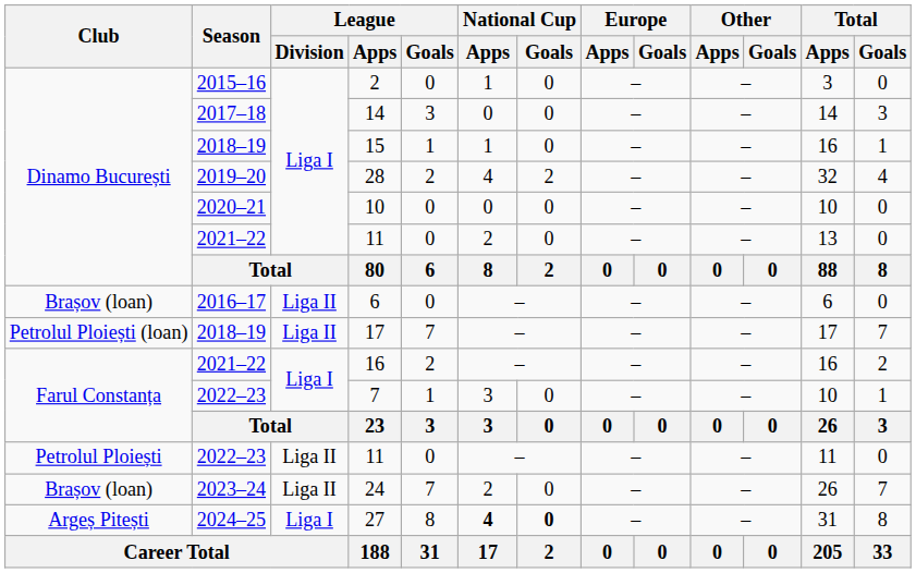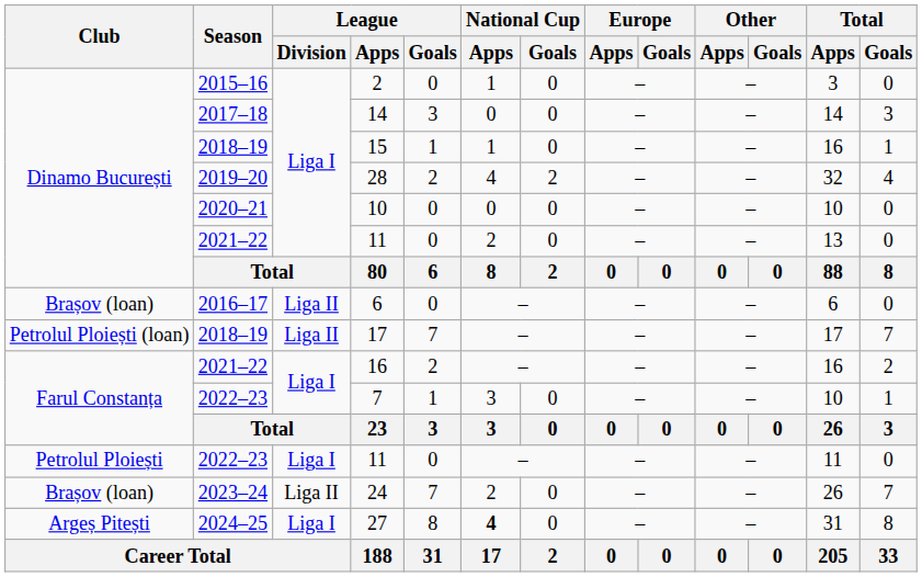 <table class=wikitable style=text-align:center>
 <tr>
 <th rowspan=2>Club</th>
 <th rowspan=2>Season</th>
 <th colspan=3>League</th>
 <th colspan=2>National Cup</th>
 <th colspan=2>Europe</th>
 <th colspan=2>Other</th>
 <th colspan=2>Total</th>
 </tr>
 <tr>
 <th>Division</th>
 <th>Apps</th>
 <th>Goals</th>
 <th>Apps</th>
 <th>Goals</th>
 <th>Apps</th>
 <th>Goals</th>
 <th>Apps</th>
 <th>Goals</th>
 <th>Apps</th>
 <th>Goals</th>
 </tr>
 <tr>
 <td rowspan="7"><a href='#'>Dinamo București</a></td>
 <td><a href='#'>2015–16</a></td>
 <td rowspan="6"><a href='#'>Liga I</a></td>
 <td>2</td>
 <td>0</td>
 <td>1</td>
 <td>0</td>
 <td colspan="2">–</td>
 <td colspan="2">–</td>
 <td>3</td>
 <td>0</td>
 </tr>
 <tr>
 <td><a href='#'>2017–18</a></td>
 <td>14</td>
 <td>3</td>
 <td>0</td>
 <td>0</td>
 <td colspan="2">–</td>
 <td colspan="2">–</td>
 <td>14</td>
 <td>3</td>
 </tr>
 <tr>
 <td><a href='#'>2018–19</a></td>
 <td>15</td>
 <td>1</td>
 <td>1</td>
 <td>0</td>
 <td colspan="2">–</td>
 <td colspan="2">–</td>
 <td>16</td>
 <td>1</td>
 </tr>
 <tr>
 <td><a href='#'>2019–20</a></td>
 <td>28</td>
 <td>2</td>
 <td>4</td>
 <td>2</td>
 <td colspan="2">–</td>
 <td colspan="2">–</td>
 <td>32</td>
 <td>4</td>
 </tr>
 <tr>
 <td><a href='#'>2020–21</a></td>
 <td>10</td>
 <td>0</td>
 <td>0</td>
 <td>0</td>
 <td colspan="2">–</td>
 <td colspan="2">–</td>
 <td>10</td>
 <td>0</td>
 </tr>
 <tr>
 <td><a href='#'>2021–22</a></td>
 <td>11</td>
 <td>0</td>
 <td>2</td>
 <td>0</td>
 <td colspan="2">–</td>
 <td colspan="2">–</td>
 <td>13</td>
 <td>0</td>
 </tr>
 <tr>
 <th colspan="2">Total</th>
 <th>80</th>
 <th>6</th>
 <th>8</th>
 <th>2</th>
 <th>0</th>
 <th>0</th>
 <th>0</th>
 <th>0</th>
 <th>88</th>
 <th>8</th>
 </tr>
 <tr>
 <td><a href='#'>Brașov</a> (loan)</td>
 <td><a href='#'>2016–17</a></td>
 <td><a href='#'>Liga II</a></td>
 <td>6</td>
 <td>0</td>
 <td colspan="2">–</td>
 <td colspan="2">–</td>
 <td colspan="2">–</td>
 <td>6</td>
 <td>0</td>
 </tr>
 <tr>
 <td><a href='#'>Petrolul Ploiești</a> (loan)</td>
 <td><a href='#'>2018–19</a></td>
 <td><a href='#'>Liga II</a></td>
 <td>17</td>
 <td>7</td>
 <td colspan="2">–</td>
 <td colspan="2">–</td>
 <td colspan="2">–</td>
 <td>17</td>
 <td>7</td>
 </tr>
 <tr>
 <td rowspan="3"><a href='#'>Farul Constanța</a></td>
 <td><a href='#'>2021–22</a></td>
 <td rowspan="2"><a href='#'>Liga I</a></td>
 <td>16</td>
 <td>2</td>
 <td colspan="2">–</td>
 <td colspan="2">–</td>
 <td colspan="2">–</td>
 <td>16</td>
 <td>2</td>
 </tr>
 <tr>
 <td><a href='#'>2022–23</a></td>
 <td>7</td>
 <td>1</td>
 <td>3</td>
 <td>0</td>
 <td colspan="2">–</td>
 <td colspan="2">–</td>
 <td>10</td>
 <td>1</td>
 </tr>
 <tr>
 <th colspan="2">Total</th>
 <th>23</th>
 <th>3</th>
 <th>3</th>
 <th>0</th>
 <th>0</th>
 <th>0</th>
 <th>0</th>
 <th>0</th>
 <th>26</th>
 <th>3</th>
 </tr>
 <tr>
 <td><a href='#'>Petrolul Ploiești</a></td>
 <td><a href='#'>2022–23</a></td>
-<td>Liga II</td>
+<td><a href='#'>Liga I</a></td>
 <td>11</td>
 <td>0</td>
 <td colspan="2">–</td>
 <td colspan="2">–</td>
 <td colspan="2">–</td>
 <td>11</td>
 <td>0</td>
 </tr>
 <tr>
 <td><a href='#'>Brașov</a> (loan)</td>
 <td><a href='#'>2023–24</a></td>
 <td>Liga II</td>
 <td>24</td>
 <td>7</td>
 <td>2</td>
 <td>0</td>
 <td colspan="2">–</td>
 <td colspan="2">–</td>
 <td>26</td>
 <td>7</td>
 </tr>
 <tr>
 <td><a href='#'>Argeș Pitești</a></td>
 <td><a href='#'>2024–25</a></td>
 <td><a href='#'>Liga I</a></td>
 <td>27</td>
 <td>8</td>
 <td><strong>4</strong></td>
-<td><strong>0</strong></td>
+<td>0</td>
 <td colspan="2">–</td>
 <td colspan="2">–</td>
 <td>31</td>
 <td>8</td>
 </tr>
 <tr>
 <th colspan="3">Career Total</th>
 <th>188</th>
 <th>31</th>
 <th>17</th>
 <th>2</th>
 <th>0</th>
 <th>0</th>
 <th>0</th>
 <th>0</th>
 <th>205</th>
 <th>33</th>
 </tr>
 </table>
